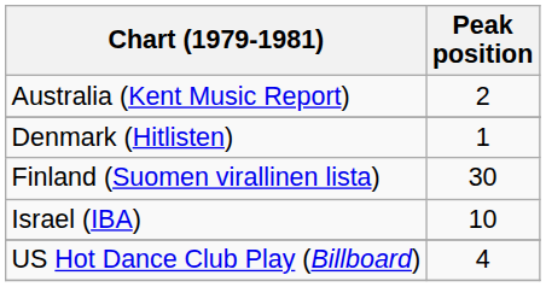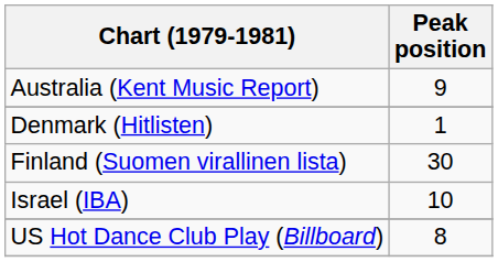 <table class="wikitable sortable">
 <tr>
 <th>Chart (1979-1981)</th>
 <th>Peak<br>position</th>
 </tr>
 <tr>
 <td>Australia (<a href='#'>Kent Music Report</a>)</td>
-<td align="center">2</td>
+<td align="center">9</td>
 </tr>
 <tr>
 </tr>
 <tr>
 </tr>
 <tr>
 <td>Denmark (<a href='#'>Hitlisten</a>)</td>
 <td align="center">1</td>
 </tr>
 <tr>
 <td>Finland (<a href='#'>Suomen virallinen lista</a>)</td>
 <td align="center">30</td>
 </tr>
 <tr>
 <td>Israel (<a href='#'>IBA</a>)</td>
 <td align="center">10</td>
 </tr>
 <tr>
 </tr>
 <tr>
 </tr>
 <tr>
 </tr>
 <tr>
 </tr>
 <tr>
 </tr>
 <tr>
 <td>US <a href='#'>Hot Dance Club Play</a> (<em><a href='#'>Billboard</a></em>)</td>
-<td align="center">4</td>
+<td align="center">8</td>
 </tr>
 <tr>
 </tr>
 </table>
